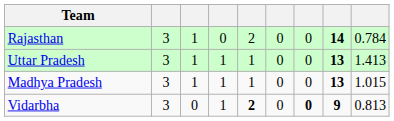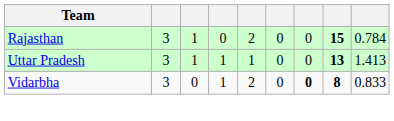 <table class="wikitable" style="text-align:center">
 <tr>
 <th style="width:160px">Team</th>
 <th style="width:25px"></th>
 <th style="width:25px"></th>
 <th style="width:25px"></th>
 <th style="width:25px"></th>
 <th style="width:25px"></th>
 <th style="width:25px"></th>
 <th style="width:25px"></th>
 <th style="width:25px;"></th>
 </tr>
 <tr style="background:#cfc;">
 <td style="text-align:left"><a href='#'>Rajasthan</a></td>
 <td>3</td>
 <td>1</td>
 <td>0</td>
 <td>2</td>
 <td>0</td>
 <td>0</td>
-<td><strong>14</strong></td>
+<td><strong>15</strong></td>
 <td>0.784</td>
 </tr>
 <tr style="background:#cfc;">
 <td style="text-align:left"><a href='#'>Uttar Pradesh</a></td>
 <td>3</td>
 <td>1</td>
 <td>1</td>
 <td>1</td>
 <td>0</td>
 <td>0</td>
 <td><strong>13</strong></td>
 <td>1.413</td>
 </tr>
 <tr>
-<td style="text-align:left"><a href='#'>Madhya Pradesh</a></td>
-<td>3</td>
-<td>1</td>
-<td>1</td>
-<td>1</td>
-<td>0</td>
-<td>0</td>
-<td><strong>13</strong></td>
-<td>1.015</td>
-</tr>
-<tr>
 <td style="text-align:left"><a href='#'>Vidarbha</a></td>
 <td>3</td>
 <td>0</td>
 <td>1</td>
-<td><strong>2</strong></td>
+<td>2</td>
 <td>0</td>
 <td><strong>0</strong></td>
-<td><strong>9</strong></td>
-<td>0.813</td>
+<td><strong>8</strong></td>
+<td>0.833</td>
 </tr>
 </table>
